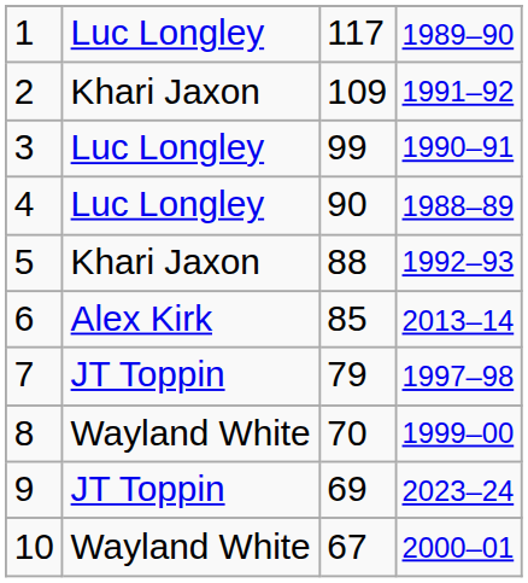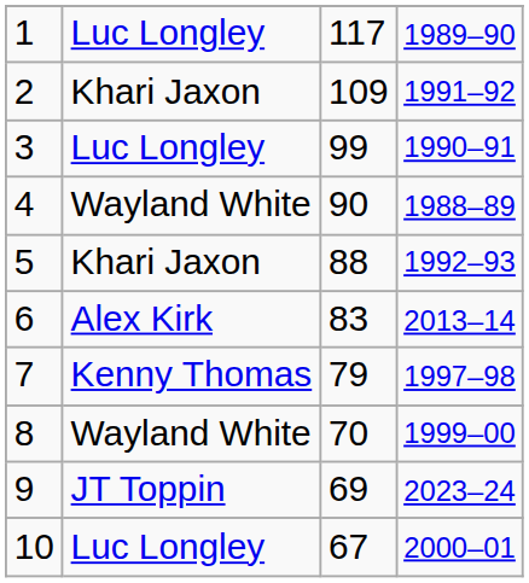 <table class="wikitable">
 <tr>
 </tr>
 <tr>
 <td>1</td>
 <td><a href='#'>Luc Longley</a></td>
 <td>117</td>
 <td style="font-size:80%;"><a href='#'>1989–90</a></td>
 </tr>
 <tr>
 <td>2</td>
 <td>Khari Jaxon</td>
 <td>109</td>
 <td style="font-size:80%;"><a href='#'>1991–92</a></td>
 </tr>
 <tr>
 <td>3</td>
 <td><a href='#'>Luc Longley</a></td>
 <td>99</td>
 <td style="font-size:80%;"><a href='#'>1990–91</a></td>
 </tr>
 <tr>
 <td>4</td>
-<td><a href='#'>Luc Longley</a></td>
+<td>Wayland White</td>
 <td>90</td>
 <td style="font-size:80%;"><a href='#'>1988–89</a></td>
 </tr>
 <tr>
 <td>5</td>
 <td>Khari Jaxon</td>
 <td>88</td>
 <td style="font-size:80%;"><a href='#'>1992–93</a></td>
 </tr>
 <tr>
 <td>6</td>
 <td><a href='#'>Alex Kirk</a></td>
-<td>85</td>
+<td>83</td>
 <td style="font-size:80%;"><a href='#'>2013–14</a></td>
 </tr>
 <tr>
 <td>7</td>
-<td><a href='#'>JT Toppin</a></td>
+<td><a href='#'>Kenny Thomas</a></td>
 <td>79</td>
 <td style="font-size:80%;"><a href='#'>1997–98</a></td>
 </tr>
 <tr>
 <td>8</td>
 <td>Wayland White</td>
 <td>70</td>
 <td style="font-size:80%;"><a href='#'>1999–00</a></td>
 </tr>
 <tr>
 <td>9</td>
 <td><a href='#'>JT Toppin</a></td>
 <td>69</td>
 <td style="font-size:80%;"><a href='#'>2023–24</a></td>
 </tr>
 <tr>
 <td>10</td>
-<td>Wayland White</td>
+<td><a href='#'>Luc Longley</a></td>
 <td>67</td>
 <td style="font-size:80%;"><a href='#'>2000–01</a></td>
 </tr>
 </table>
